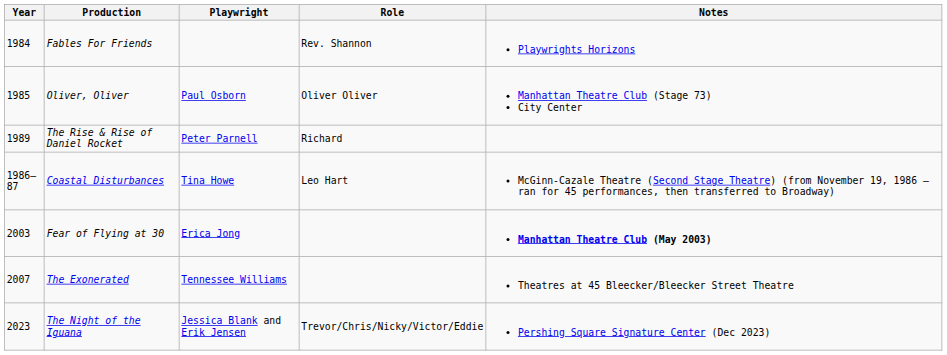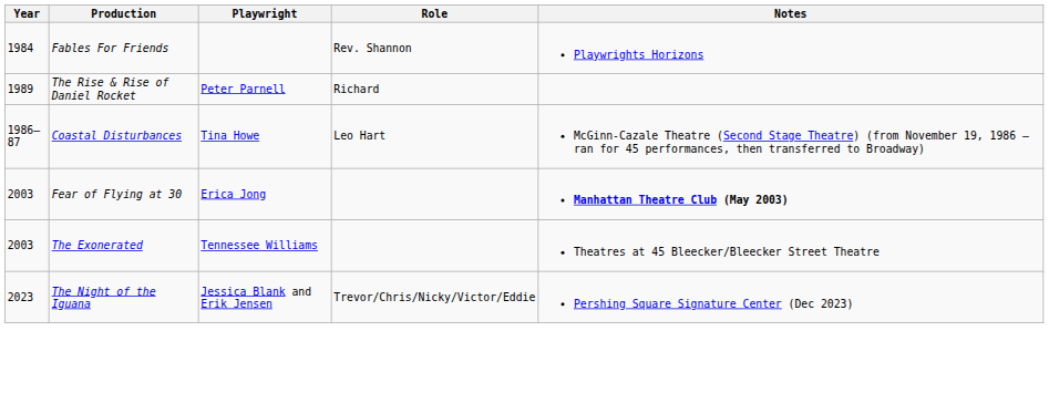 <table class="wikitable sortable">
 <tr>
 <th>Year</th>
 <th>Production</th>
 <th>Playwright</th>
 <th>Role</th>
 <th class="unsortable">Notes</th>
 </tr>
 <tr>
 <td>1984</td>
 <td><em>Fables For Friends</em></td>
 <td></td>
 <td>Rev. Shannon</td>
 <td><br><ul><li><a href='#'>Playwrights Horizons</a></li></ul></td>
-</tr>
-<tr>
-<td>1985</td>
-<td><em>Oliver, Oliver</em></td>
-<td><a href='#'>Paul Osborn</a></td>
-<td>Oliver Oliver</td>
-<td><br><ul><li><a href='#'>Manhattan Theatre Club</a> (Stage 73)</li><li>City Center</li></ul></td>
 </tr>
 <tr>
 <td>1989</td>
 <td><em>The Rise & Rise of Daniel Rocket</em></td>
 <td><a href='#'>Peter Parnell</a></td>
 <td>Richard</td>
 <td></td>
 </tr>
 <tr>
 <td>1986–87</td>
 <td><em><a href='#'>Coastal Disturbances</a></em></td>
 <td><a href='#'>Tina Howe</a></td>
 <td>Leo Hart</td>
 <td><br><ul><li>McGinn-Cazale Theatre (<a href='#'>Second Stage Theatre</a>) (from November 19, 1986 – ran for 45 performances, then transferred to Broadway)</li></ul></td>
 </tr>
 <tr>
 <td>2003</td>
 <td><em>Fear of Flying at 30</em></td>
 <td><a href='#'>Erica Jong</a></td>
 <td></td>
 <td><strong><br><ul><li><a href='#'>Manhattan Theatre Club</a> (May 2003)</li></ul></strong></td>
 </tr>
 <tr>
-<td>2007</td>
+<td>2003</td>
 <td><em><a href='#'>The Exonerated</a></em></td>
 <td><a href='#'>Tennessee Williams</a></td>
 <td></td>
 <td><br><ul><li>Theatres at 45 Bleecker/Bleecker Street Theatre</li></ul></td>
 </tr>
 <tr>
 <td>2023</td>
 <td><em><a href='#'>The Night of the Iguana</a></em></td>
 <td><a href='#'>Jessica Blank</a> and <a href='#'>Erik Jensen</a></td>
 <td>Trevor/Chris/Nicky/Victor/Eddie</td>
 <td><br><ul><li><a href='#'>Pershing Square Signature Center</a> (Dec 2023)</li></ul></td>
 </tr>
 </table>
